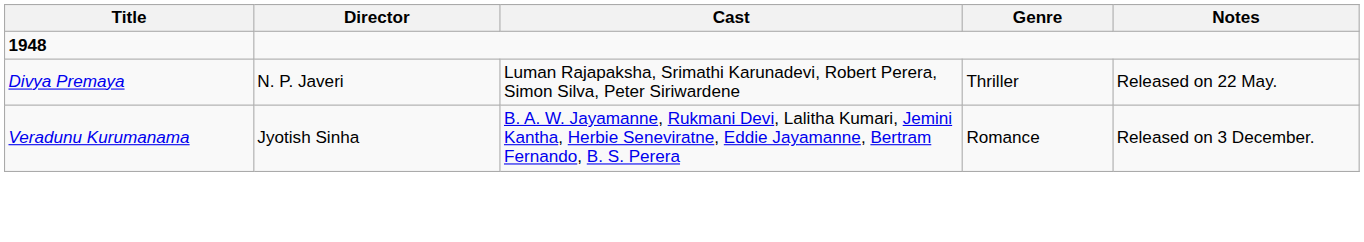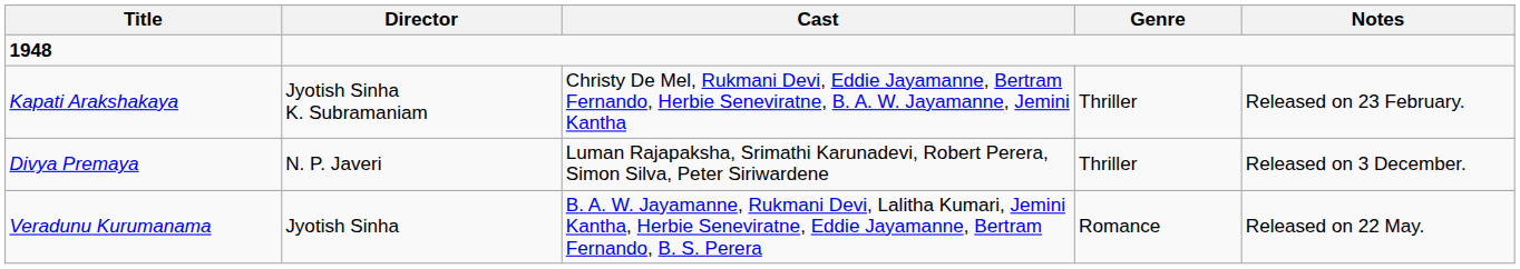 <table class="wikitable" width="80%">
 <tr>
 <th width=8%>Title</th>
 <th width=8%>Director</th>
 <th width=15%>Cast</th>
 <th width=4%>Genre</th>
 <th width=8%>Notes</th>
 </tr>
 <tr>
 <td><strong>1948</strong></td>
 </tr>
 <tr>
+<td><em><a href='#'>Kapati Arakshakaya</a></em></td>
+<td>Jyotish Sinha<br> K. Subramaniam</td>
+<td>Christy De Mel, <a href='#'>Rukmani Devi</a>, <a href='#'>Eddie Jayamanne</a>, <a href='#'>Bertram Fernando</a>, <a href='#'>Herbie Seneviratne</a>, <a href='#'>B. A. W. Jayamanne</a>, <a href='#'>Jemini Kantha</a></td>
+<td>Thriller</td>
+<td>Released on 23 February.</td>
+</tr>
+<tr>
 <td><em><a href='#'>Divya Premaya</a></em></td>
 <td>N. P. Javeri</td>
 <td>Luman Rajapaksha, Srimathi Karunadevi, Robert Perera, Simon Silva, Peter Siriwardene</td>
 <td>Thriller</td>
-<td>Released on 22 May.</td>
+<td>Released on 3 December.</td>
 </tr>
 <tr>
 <td><em><a href='#'>Veradunu Kurumanama</a></em></td>
 <td>Jyotish Sinha</td>
 <td><a href='#'>B. A. W. Jayamanne</a>, <a href='#'>Rukmani Devi</a>, Lalitha Kumari, <a href='#'>Jemini Kantha</a>, <a href='#'>Herbie Seneviratne</a>, <a href='#'>Eddie Jayamanne</a>, <a href='#'>Bertram Fernando</a>, <a href='#'>B. S. Perera</a></td>
 <td>Romance</td>
-<td>Released on 3 December.</td>
+<td>Released on 22 May.</td>
 </tr>
 </table>
